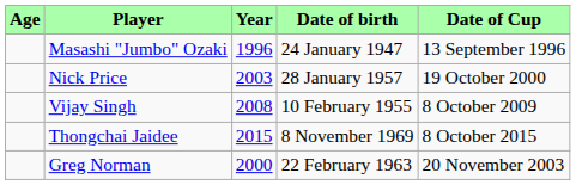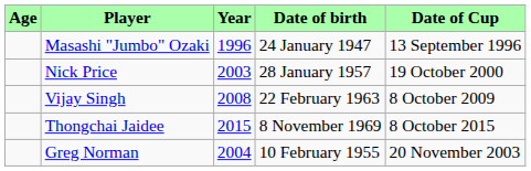 <table class="wikitable">
 <tr style="background:#aaffaa;">
 <td align=center><strong>Age</strong></td>
 <td align=center><strong>Player</strong></td>
 <td align=center><strong>Year</strong></td>
 <td align=center><strong>Date of birth</strong></td>
 <td align=center><strong>Date of Cup</strong></td>
 </tr>
 <tr>
 <td></td>
 <td><a href='#'>Masashi "Jumbo" Ozaki</a></td>
 <td><a href='#'>1996</a></td>
 <td>24 January 1947</td>
 <td>13 September 1996</td>
 </tr>
 <tr>
 <td></td>
 <td><a href='#'>Nick Price</a></td>
 <td><a href='#'>2003</a></td>
 <td>28 January 1957</td>
 <td>19 October 2000</td>
 </tr>
 <tr>
 <td></td>
 <td><a href='#'>Vijay Singh</a></td>
 <td><a href='#'>2008</a></td>
-<td>10 February 1955</td>
+<td>22 February 1963</td>
 <td>8 October 2009</td>
 </tr>
 <tr>
 <td></td>
 <td><a href='#'>Thongchai Jaidee</a></td>
 <td><a href='#'>2015</a></td>
 <td>8 November 1969</td>
 <td>8 October 2015</td>
 </tr>
 <tr>
 <td></td>
 <td><a href='#'>Greg Norman</a></td>
-<td><a href='#'>2000</a></td>
-<td>22 February 1963</td>
+<td><a href='#'>2004</a></td>
+<td>10 February 1955</td>
 <td>20 November 2003</td>
 </tr>
 </table>
